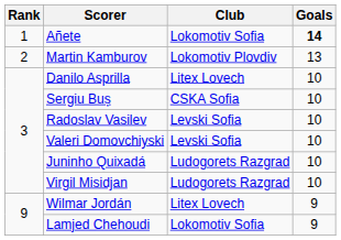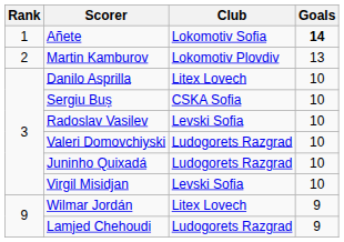 <table class="wikitable" style="text-align:center">
 <tr>
 <th>Rank</th>
 <th>Scorer</th>
 <th>Club</th>
 <th>Goals</th>
 </tr>
 <tr>
 <td rowspan="1">1</td>
 <td align="left"> <a href='#'>Añete</a></td>
 <td align="left"><a href='#'>Lokomotiv Sofia</a></td>
 <td><strong>14</strong></td>
 </tr>
 <tr>
 <td rowspan="1">2</td>
 <td align="left"> <a href='#'>Martin Kamburov</a></td>
 <td align="left"><a href='#'>Lokomotiv Plovdiv</a></td>
 <td>13</td>
 </tr>
 <tr>
 <td rowspan="6">3</td>
 <td align="left"> <a href='#'>Danilo Asprilla</a></td>
 <td align="left"><a href='#'>Litex Lovech</a></td>
 <td>10</td>
 </tr>
 <tr>
 <td align="left"> <a href='#'>Sergiu Buș</a></td>
 <td align="left"><a href='#'>CSKA Sofia</a></td>
 <td>10</td>
 </tr>
 <tr>
 <td align="left"> <a href='#'>Radoslav Vasilev</a></td>
 <td align="left"><a href='#'>Levski Sofia</a></td>
 <td>10</td>
 </tr>
 <tr>
 <td align="left"> <a href='#'>Valeri Domovchiyski</a></td>
-<td align="left"><a href='#'>Levski Sofia</a></td>
+<td align="left"><a href='#'>Ludogorets Razgrad</a></td>
 <td>10</td>
 </tr>
 <tr>
 <td align="left"> <a href='#'>Juninho Quixadá</a></td>
 <td align="left"><a href='#'>Ludogorets Razgrad</a></td>
 <td>10</td>
 </tr>
 <tr>
 <td align="left"> <a href='#'>Virgil Misidjan</a></td>
-<td align="left"><a href='#'>Ludogorets Razgrad</a></td>
+<td align="left"><a href='#'>Levski Sofia</a></td>
 <td>10</td>
 </tr>
 <tr>
 <td rowspan="2">9</td>
 <td align="left"> <a href='#'>Wilmar Jordán</a></td>
 <td align="left"><a href='#'>Litex Lovech</a></td>
 <td>9</td>
 </tr>
 <tr>
 <td align="left"> <a href='#'>Lamjed Chehoudi</a></td>
-<td align="left"><a href='#'>Lokomotiv Sofia</a></td>
+<td align="left"><a href='#'>Ludogorets Razgrad</a></td>
 <td>9</td>
 </tr>
 </table>
